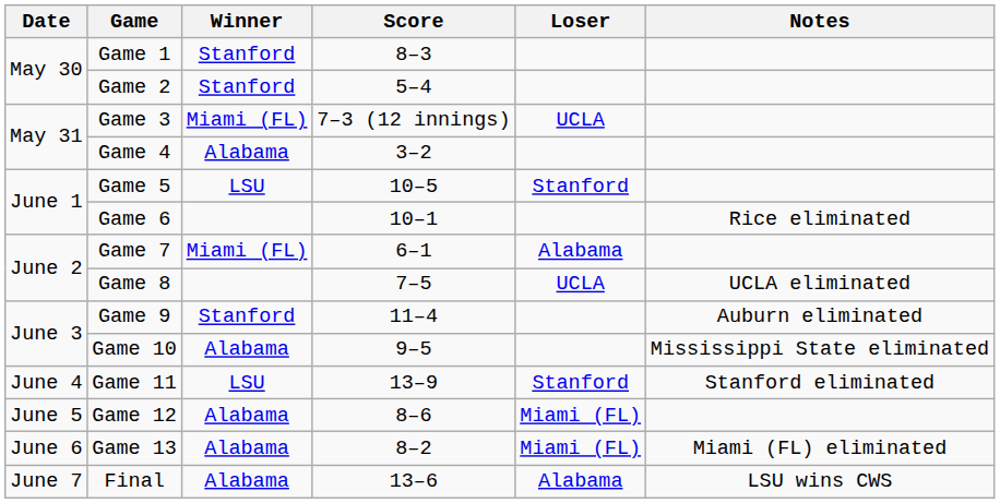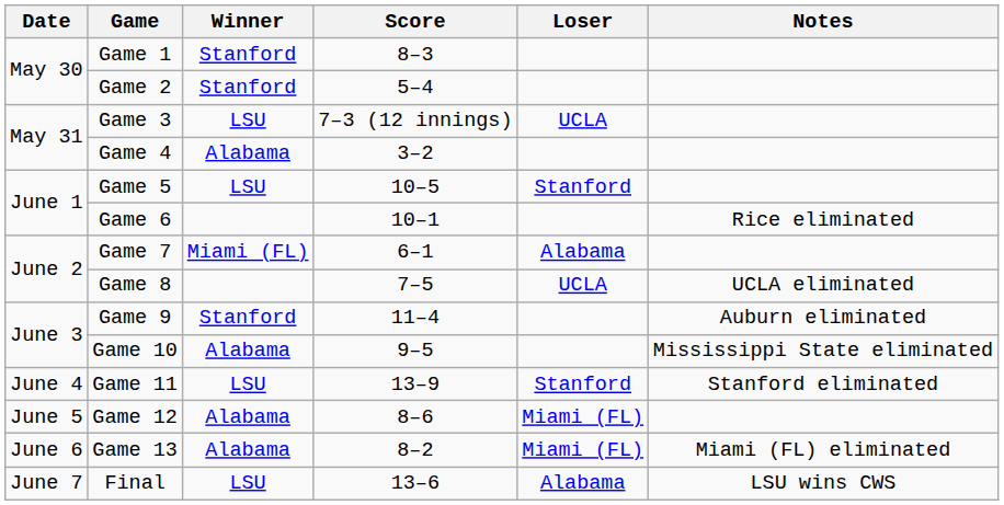 <table class="wikitable">
 <tr>
 <th>Date</th>
 <th>Game</th>
 <th>Winner</th>
 <th>Score</th>
 <th>Loser</th>
 <th>Notes</th>
 </tr>
 <tr align=center>
 <td rowspan=2>May 30</td>
 <td>Game 1</td>
 <td><a href='#'>Stanford</a></td>
 <td>8–3</td>
 <td></td>
 <td></td>
 </tr>
 <tr align=center>
 <td>Game 2</td>
 <td><a href='#'>Stanford</a></td>
 <td>5–4</td>
 <td></td>
 <td></td>
 </tr>
 <tr align=center>
 <td rowspan=2>May 31</td>
 <td>Game 3</td>
-<td><a href='#'>Miami (FL)</a></td>
+<td><a href='#'>LSU</a></td>
 <td>7–3 (12 innings)</td>
 <td><a href='#'>UCLA</a></td>
 <td></td>
 </tr>
 <tr align=center>
 <td>Game 4</td>
 <td><a href='#'>Alabama</a></td>
 <td>3–2</td>
 <td></td>
 <td></td>
 </tr>
 <tr align=center>
 <td rowspan=2>June 1</td>
 <td>Game 5</td>
 <td><a href='#'>LSU</a></td>
 <td>10–5</td>
 <td><a href='#'>Stanford</a></td>
 <td></td>
 </tr>
 <tr align=center>
 <td>Game 6</td>
 <td></td>
 <td>10–1</td>
 <td></td>
 <td>Rice eliminated</td>
 </tr>
 <tr align=center>
 <td rowspan=2>June 2</td>
 <td>Game 7</td>
 <td><a href='#'>Miami (FL)</a></td>
 <td>6–1</td>
 <td><a href='#'>Alabama</a></td>
 <td></td>
 </tr>
 <tr align=center>
 <td>Game 8</td>
 <td></td>
 <td>7–5</td>
 <td><a href='#'>UCLA</a></td>
 <td>UCLA eliminated</td>
 </tr>
 <tr align=center>
 <td rowspan=2>June 3</td>
 <td>Game 9</td>
 <td><a href='#'>Stanford</a></td>
 <td>11–4</td>
 <td></td>
 <td>Auburn eliminated</td>
 </tr>
 <tr align=center>
 <td>Game 10</td>
 <td><a href='#'>Alabama</a></td>
 <td>9–5</td>
 <td></td>
 <td>Mississippi State eliminated</td>
 </tr>
 <tr align=center>
 <td>June 4</td>
 <td>Game 11</td>
 <td><a href='#'>LSU</a></td>
 <td>13–9</td>
 <td><a href='#'>Stanford</a></td>
 <td>Stanford eliminated</td>
 </tr>
 <tr align=center>
 <td>June 5</td>
 <td>Game 12</td>
 <td><a href='#'>Alabama</a></td>
 <td>8–6</td>
 <td><a href='#'>Miami (FL)</a></td>
 <td></td>
 </tr>
 <tr align=center>
 <td>June 6</td>
 <td>Game 13</td>
 <td><a href='#'>Alabama</a></td>
 <td>8–2</td>
 <td><a href='#'>Miami (FL)</a></td>
 <td>Miami (FL) eliminated</td>
 </tr>
 <tr align=center>
 <td>June 7</td>
 <td>Final</td>
-<td><a href='#'>Alabama</a></td>
+<td><a href='#'>LSU</a></td>
 <td>13–6</td>
 <td><a href='#'>Alabama</a></td>
 <td>LSU wins CWS</td>
 </tr>
 </table>
